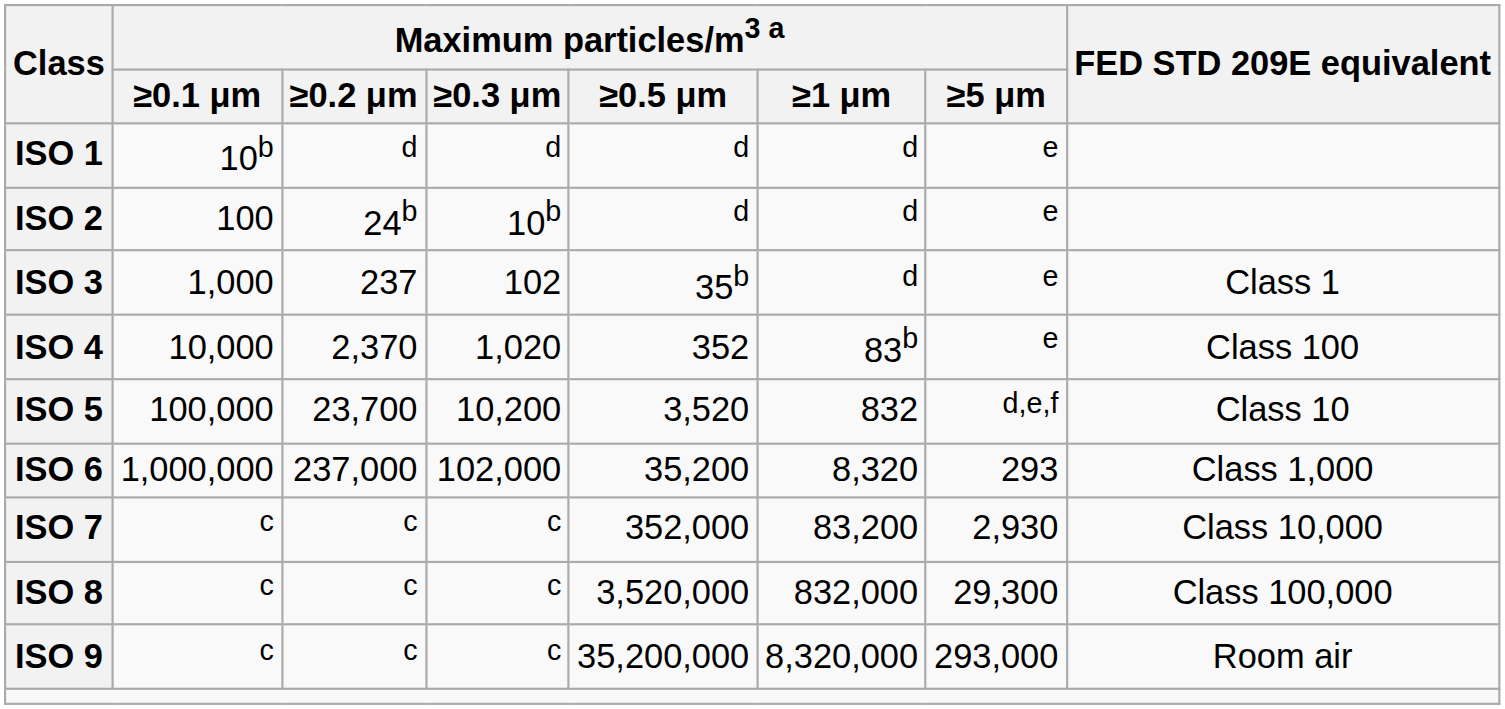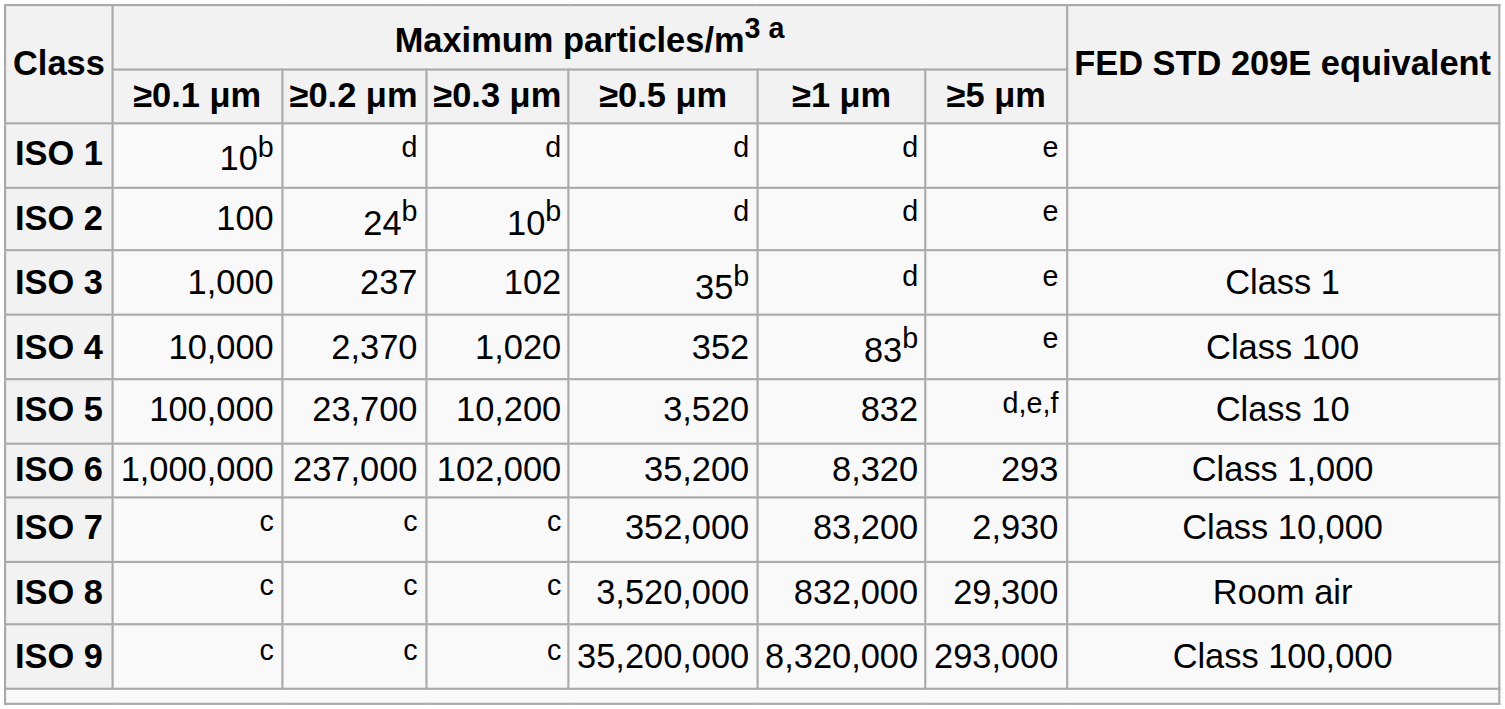 <table class="wikitable">
 <tr>
 <th rowspan="2">Class</th>
 <th colspan="6" align="center">Maximum particles/m<sup>3 a</sup></th>
 <th rowspan="2">FED STD 209E equivalent</th>
 </tr>
 <tr>
 <th>≥0.1 μm</th>
 <th>≥0.2 μm</th>
 <th>≥0.3 μm</th>
 <th>≥0.5 μm</th>
 <th>≥1 μm</th>
 <th>≥5 μm</th>
 </tr>
 <tr>
 <th>ISO 1</th>
 <td align="right">10<sup>b</sup></td>
 <td align="right"><sup>d</sup></td>
 <td align="right"><sup>d</sup></td>
 <td align="right"><sup>d</sup></td>
 <td align="right"><sup>d</sup></td>
 <td align="right"><sup>e</sup></td>
 <td></td>
 </tr>
 <tr>
 <th>ISO 2</th>
 <td align="right">100</td>
 <td align="right">24<sup>b</sup></td>
 <td align="right">10<sup>b</sup></td>
 <td align="right"><sup>d</sup></td>
 <td align="right"><sup>d</sup></td>
 <td align="right"><sup>e</sup></td>
 <td></td>
 </tr>
 <tr>
 <th>ISO 3</th>
 <td align="right">1,000</td>
 <td align="right">237</td>
 <td align="right">102</td>
 <td align="right">35<sup>b</sup></td>
 <td align="right"><sup>d</sup></td>
 <td align="right"><sup>e</sup></td>
 <td align="center">Class 1</td>
 </tr>
 <tr>
 <th>ISO 4</th>
 <td align="right">10,000</td>
 <td align="right">2,370</td>
 <td align="right">1,020</td>
 <td align="right">352</td>
 <td align="right">83<sup>b</sup></td>
 <td align="right"><sup>e</sup></td>
 <td align="center">Class 100</td>
 </tr>
 <tr>
 <th>ISO 5</th>
 <td align="right">100,000</td>
 <td align="right">23,700</td>
 <td align="right">10,200</td>
 <td align="right">3,520</td>
 <td align="right">832</td>
 <td align="right"><sup>d,e,f</sup></td>
 <td align="center">Class 10</td>
 </tr>
 <tr>
 <th>ISO 6</th>
 <td align="right">1,000,000</td>
 <td align="right">237,000</td>
 <td align="right">102,000</td>
 <td align="right">35,200</td>
 <td align="right">8,320</td>
 <td align="right">293</td>
 <td align="center">Class 1,000</td>
 </tr>
 <tr>
 <th>ISO 7</th>
 <td align="right"><sup>c</sup></td>
 <td align="right"><sup>c</sup></td>
 <td align="right"><sup>c</sup></td>
 <td align="right">352,000</td>
 <td align="right">83,200</td>
 <td align="right">2,930</td>
 <td align="center">Class 10,000</td>
 </tr>
 <tr>
 <th>ISO 8</th>
 <td align="right"><sup>c</sup></td>
 <td align="right"><sup>c</sup></td>
 <td align="right"><sup>c</sup></td>
 <td align="right">3,520,000</td>
 <td align="right">832,000</td>
 <td align="right">29,300</td>
-<td align="center">Class 100,000</td>
+<td align="center">Room air</td>
 </tr>
 <tr>
 <th>ISO 9</th>
 <td align="right"><sup>c</sup></td>
 <td align="right"><sup>c</sup></td>
 <td align="right"><sup>c</sup></td>
 <td align="right">35,200,000</td>
 <td align="right">8,320,000</td>
 <td align="right">293,000</td>
-<td align="center">Room air</td>
+<td align="center">Class 100,000</td>
 </tr>
 <tr>
 <td colspan="8"></td>
 </tr>
 </table>
